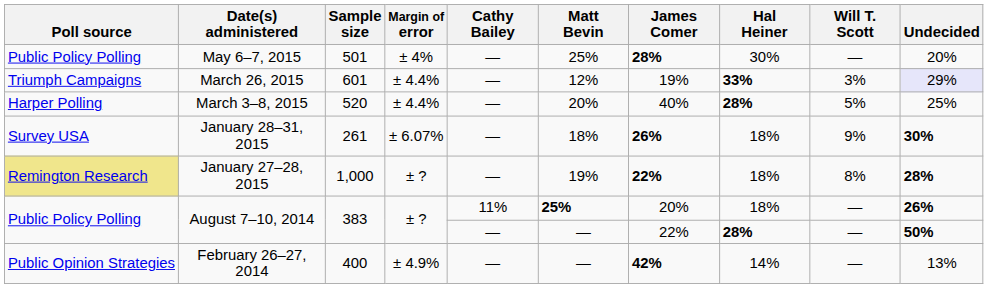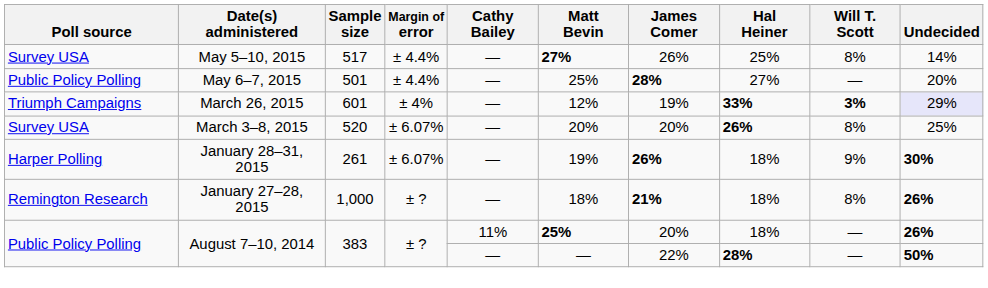 <table class="wikitable">
 <tr valign= bottom>
 <th style="width:180px;">Poll source</th>
 <th style="width:150px;">Date(s)<br>administered</th>
 <th class=small>Sample<br>size</th>
 <th><small>Margin of</small><br>error</th>
 <th style="width:90px;">Cathy<br>Bailey</th>
 <th style="width:90px;">Matt<br>Bevin</th>
 <th style="width:90px;">James<br>Comer</th>
 <th style="width:90px;">Hal<br>Heiner</th>
 <th style="width:90px;">Will T.<br>Scott</th>
 <th style="width:40px;">Undecided</th>
 </tr>
 <tr>
+<td><a href='#'>Survey USA</a></td>
+<td align=center>May 5–10, 2015</td>
+<td align=center>517</td>
+<td align=center>± 4.4%</td>
+<td align=center>—</td>
+<td><strong>27%</strong></td>
+<td align=center>26%</td>
+<td align=center>25%</td>
+<td align=center>8%</td>
+<td align=center>14%</td>
+</tr>
+<tr>
 <td><a href='#'>Public Policy Polling</a></td>
 <td align=center>May 6–7, 2015</td>
 <td align=center>501</td>
-<td align=center>± 4%</td>
+<td align=center>± 4.4%</td>
 <td align=center>—</td>
 <td align=center>25%</td>
 <td><strong>28%</strong></td>
-<td align=center>30%</td>
+<td align=center>27%</td>
 <td align=center>—</td>
 <td align=center>20%</td>
 </tr>
 <tr>
 <td><a href='#'>Triumph Campaigns</a></td>
 <td align=center>March 26, 2015</td>
 <td align=center>601</td>
-<td align=center>± 4.4%</td>
+<td align=center>± 4%</td>
 <td align=center>—</td>
 <td align=center>12%</td>
 <td align=center>19%</td>
 <td><strong>33%</strong></td>
-<td align=center>3%</td>
+<td align=center><strong>3%</strong></td>
 <td align=center style="background: lavender;">29%</td>
 </tr>
 <tr>
-<td><a href='#'>Harper Polling</a></td>
+<td><a href='#'>Survey USA</a></td>
 <td align=center>March 3–8, 2015</td>
 <td align=center>520</td>
-<td align=center>± 4.4%</td>
+<td align=center>± 6.07%</td>
 <td align=center>—</td>
 <td align=center>20%</td>
-<td align=center>40%</td>
-<td><strong>28%</strong></td>
-<td align=center>5%</td>
+<td align=center>20%</td>
+<td><strong>26%</strong></td>
+<td align=center>8%</td>
 <td align=center>25%</td>
 </tr>
 <tr>
-<td><a href='#'>Survey USA</a></td>
+<td><a href='#'>Harper Polling</a></td>
 <td align=center>January 28–31, 2015</td>
 <td align=center>261</td>
 <td align=center>± 6.07%</td>
 <td align=center>—</td>
-<td align=center>18%</td>
+<td align=center>19%</td>
 <td><strong>26%</strong></td>
 <td align=center>18%</td>
 <td align=center>9%</td>
 <td><strong>30%</strong></td>
 </tr>
 <tr>
-<td style="background: khaki;"><a href='#'>Remington Research</a></td>
+<td><a href='#'>Remington Research</a></td>
 <td align=center>January 27–28, 2015</td>
 <td align=center>1,000</td>
 <td align=center>± ?</td>
 <td align=center>—</td>
-<td align=center>19%</td>
-<td><strong>22%</strong></td>
+<td align=center>18%</td>
+<td><strong>21%</strong></td>
 <td align=center>18%</td>
 <td align=center>8%</td>
-<td><strong>28%</strong></td>
+<td><strong>26%</strong></td>
 </tr>
 <tr>
 <td rowspan=2><a href='#'>Public Policy Polling</a></td>
 <td style="text-align:center;" rowspan="2">August 7–10, 2014</td>
 <td style="text-align:center;" rowspan="2">383</td>
 <td style="text-align:center;" rowspan="2">± ?</td>
 <td align=center>11%</td>
 <td><strong>25%</strong></td>
 <td align=center>20%</td>
 <td align=center>18%</td>
 <td align=center>—</td>
 <td><strong>26%</strong></td>
 </tr>
 <tr>
 <td align=center>—</td>
 <td align=center>—</td>
 <td align=center>22%</td>
 <td><strong>28%</strong></td>
 <td align=center>—</td>
 <td><strong>50%</strong></td>
 </tr>
-<tr>
-<td><a href='#'>Public Opinion Strategies</a></td>
-<td align=center>February 26–27, 2014</td>
-<td align=center>400</td>
-<td align=center>± 4.9%</td>
-<td align=center>—</td>
-<td align=center>—</td>
-<td><strong>42%</strong></td>
-<td align=center>14%</td>
-<td align=center>—</td>
-<td align=center>13%</td>
-</tr>
 </table>
